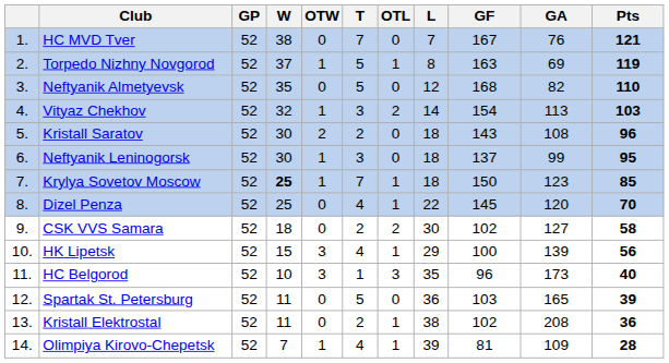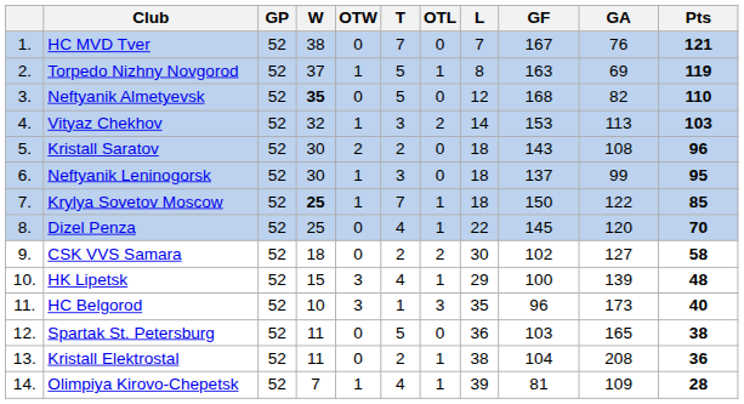 <table class="wikitable">
 <tr>
 <th width="30"></th>
 <th width="200">Club</th>
 <th width="30">GP</th>
 <th width="30">W</th>
 <th width="30">OTW</th>
 <th width="30">T</th>
 <th width="30">OTL</th>
 <th width="30">L</th>
 <th width="70">GF</th>
 <th width="70">GA</th>
 <th width="70">Pts</th>
 </tr>
 <tr bgcolor="#BCD2EE" align="center">
 <td>1.</td>
 <td align="left"><a href='#'>HC MVD Tver</a></td>
 <td>52</td>
 <td>38</td>
 <td>0</td>
 <td>7</td>
 <td>0</td>
 <td>7</td>
 <td>167</td>
 <td>76</td>
 <td><strong>121</strong></td>
 </tr>
 <tr bgcolor="#BCD2EE" align="center">
 <td>2.</td>
 <td align="left"><a href='#'>Torpedo Nizhny Novgorod</a></td>
 <td>52</td>
 <td>37</td>
 <td>1</td>
 <td>5</td>
 <td>1</td>
 <td>8</td>
 <td>163</td>
 <td>69</td>
 <td><strong>119</strong></td>
 </tr>
 <tr bgcolor="#BCD2EE" align="center">
 <td>3.</td>
 <td align="left"><a href='#'>Neftyanik Almetyevsk</a></td>
 <td>52</td>
-<td>35</td>
+<td><strong>35</strong></td>
 <td>0</td>
 <td>5</td>
 <td>0</td>
 <td>12</td>
 <td>168</td>
 <td>82</td>
 <td><strong>110</strong></td>
 </tr>
 <tr bgcolor="#BCD2EE" align="center">
 <td>4.</td>
 <td align="left"><a href='#'>Vityaz Chekhov</a></td>
 <td>52</td>
 <td>32</td>
 <td>1</td>
 <td>3</td>
 <td>2</td>
 <td>14</td>
-<td>154</td>
+<td>153</td>
 <td>113</td>
 <td><strong>103</strong></td>
 </tr>
 <tr bgcolor="#BCD2EE" align="center">
 <td>5.</td>
 <td align="left"><a href='#'>Kristall Saratov</a></td>
 <td>52</td>
 <td>30</td>
 <td>2</td>
 <td>2</td>
 <td>0</td>
 <td>18</td>
 <td>143</td>
 <td>108</td>
 <td><strong>96</strong></td>
 </tr>
 <tr bgcolor="#BCD2EE" align="center">
 <td>6.</td>
 <td align="left"><a href='#'>Neftyanik Leninogorsk</a></td>
 <td>52</td>
 <td>30</td>
 <td>1</td>
 <td>3</td>
 <td>0</td>
 <td>18</td>
 <td>137</td>
 <td>99</td>
 <td><strong>95</strong></td>
 </tr>
 <tr bgcolor="#BCD2EE" align="center">
 <td>7.</td>
 <td align="left"><a href='#'>Krylya Sovetov Moscow</a></td>
 <td>52</td>
 <td><strong>25</strong></td>
 <td>1</td>
 <td>7</td>
 <td>1</td>
 <td>18</td>
 <td>150</td>
-<td>123</td>
+<td>122</td>
 <td><strong>85</strong></td>
 </tr>
 <tr bgcolor="#BCD2EE" align="center">
 <td>8.</td>
 <td align="left"><a href='#'>Dizel Penza</a></td>
 <td>52</td>
 <td>25</td>
 <td>0</td>
 <td>4</td>
 <td>1</td>
 <td>22</td>
 <td>145</td>
 <td>120</td>
 <td><strong>70</strong></td>
 </tr>
 <tr bgcolor="#FFFFFF" align="center">
 <td>9.</td>
 <td align="left"><a href='#'>CSK VVS Samara</a></td>
 <td>52</td>
 <td>18</td>
 <td>0</td>
 <td>2</td>
 <td>2</td>
 <td>30</td>
 <td>102</td>
 <td>127</td>
 <td><strong>58</strong></td>
 </tr>
 <tr bgcolor="#FFFFFF" align="center">
 <td>10.</td>
 <td align="left"><a href='#'>HK Lipetsk</a></td>
 <td>52</td>
 <td>15</td>
 <td>3</td>
 <td>4</td>
 <td>1</td>
 <td>29</td>
 <td>100</td>
 <td>139</td>
-<td><strong>56</strong></td>
+<td><strong>48</strong></td>
 </tr>
 <tr bgcolor="#FFFFFF" align="center">
 <td>11.</td>
 <td align="left"><a href='#'>HC Belgorod</a></td>
 <td>52</td>
 <td>10</td>
 <td>3</td>
 <td>1</td>
 <td>3</td>
 <td>35</td>
 <td>96</td>
 <td>173</td>
 <td><strong>40</strong></td>
 </tr>
 <tr bgcolor="#FFFFFF" align="center">
 <td>12.</td>
 <td align="left"><a href='#'>Spartak St. Petersburg</a></td>
 <td>52</td>
 <td>11</td>
 <td>0</td>
 <td>5</td>
 <td>0</td>
 <td>36</td>
 <td>103</td>
 <td>165</td>
-<td><strong>39</strong></td>
+<td><strong>38</strong></td>
 </tr>
 <tr bgcolor="#FFFFFF" align="center">
 <td>13.</td>
 <td align="left"><a href='#'>Kristall Elektrostal</a></td>
 <td>52</td>
 <td>11</td>
 <td>0</td>
 <td>2</td>
 <td>1</td>
 <td>38</td>
-<td>102</td>
+<td>104</td>
 <td>208</td>
 <td><strong>36</strong></td>
 </tr>
 <tr bgcolor="#FFFFFF" align="center">
 <td>14.</td>
 <td align="left"><a href='#'>Olimpiya Kirovo-Chepetsk</a></td>
 <td>52</td>
 <td>7</td>
 <td>1</td>
 <td>4</td>
 <td>1</td>
 <td>39</td>
 <td>81</td>
 <td>109</td>
 <td><strong>28</strong></td>
 </tr>
 </table>
